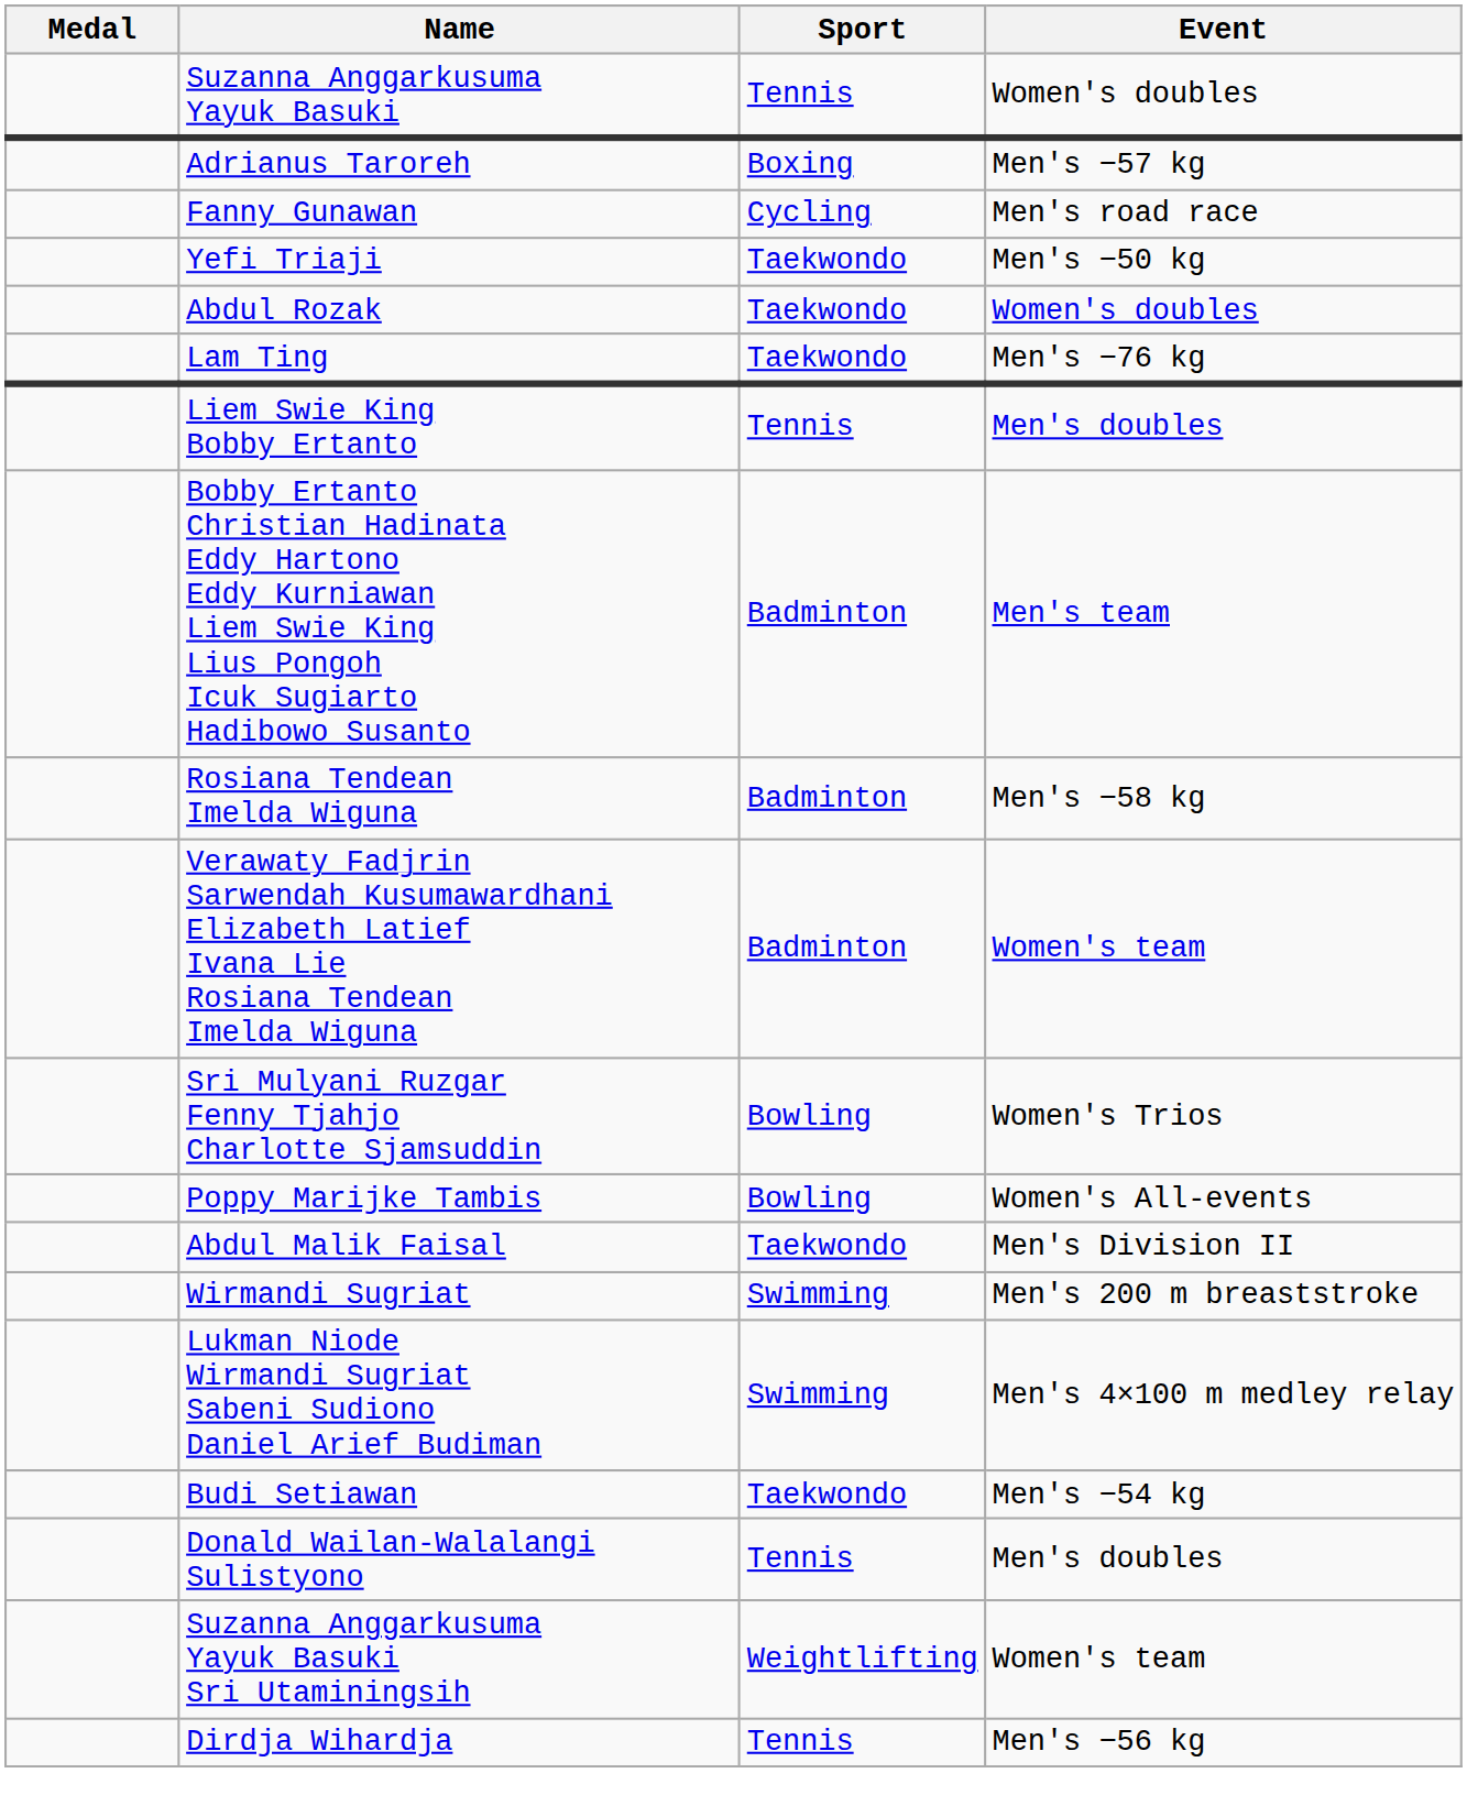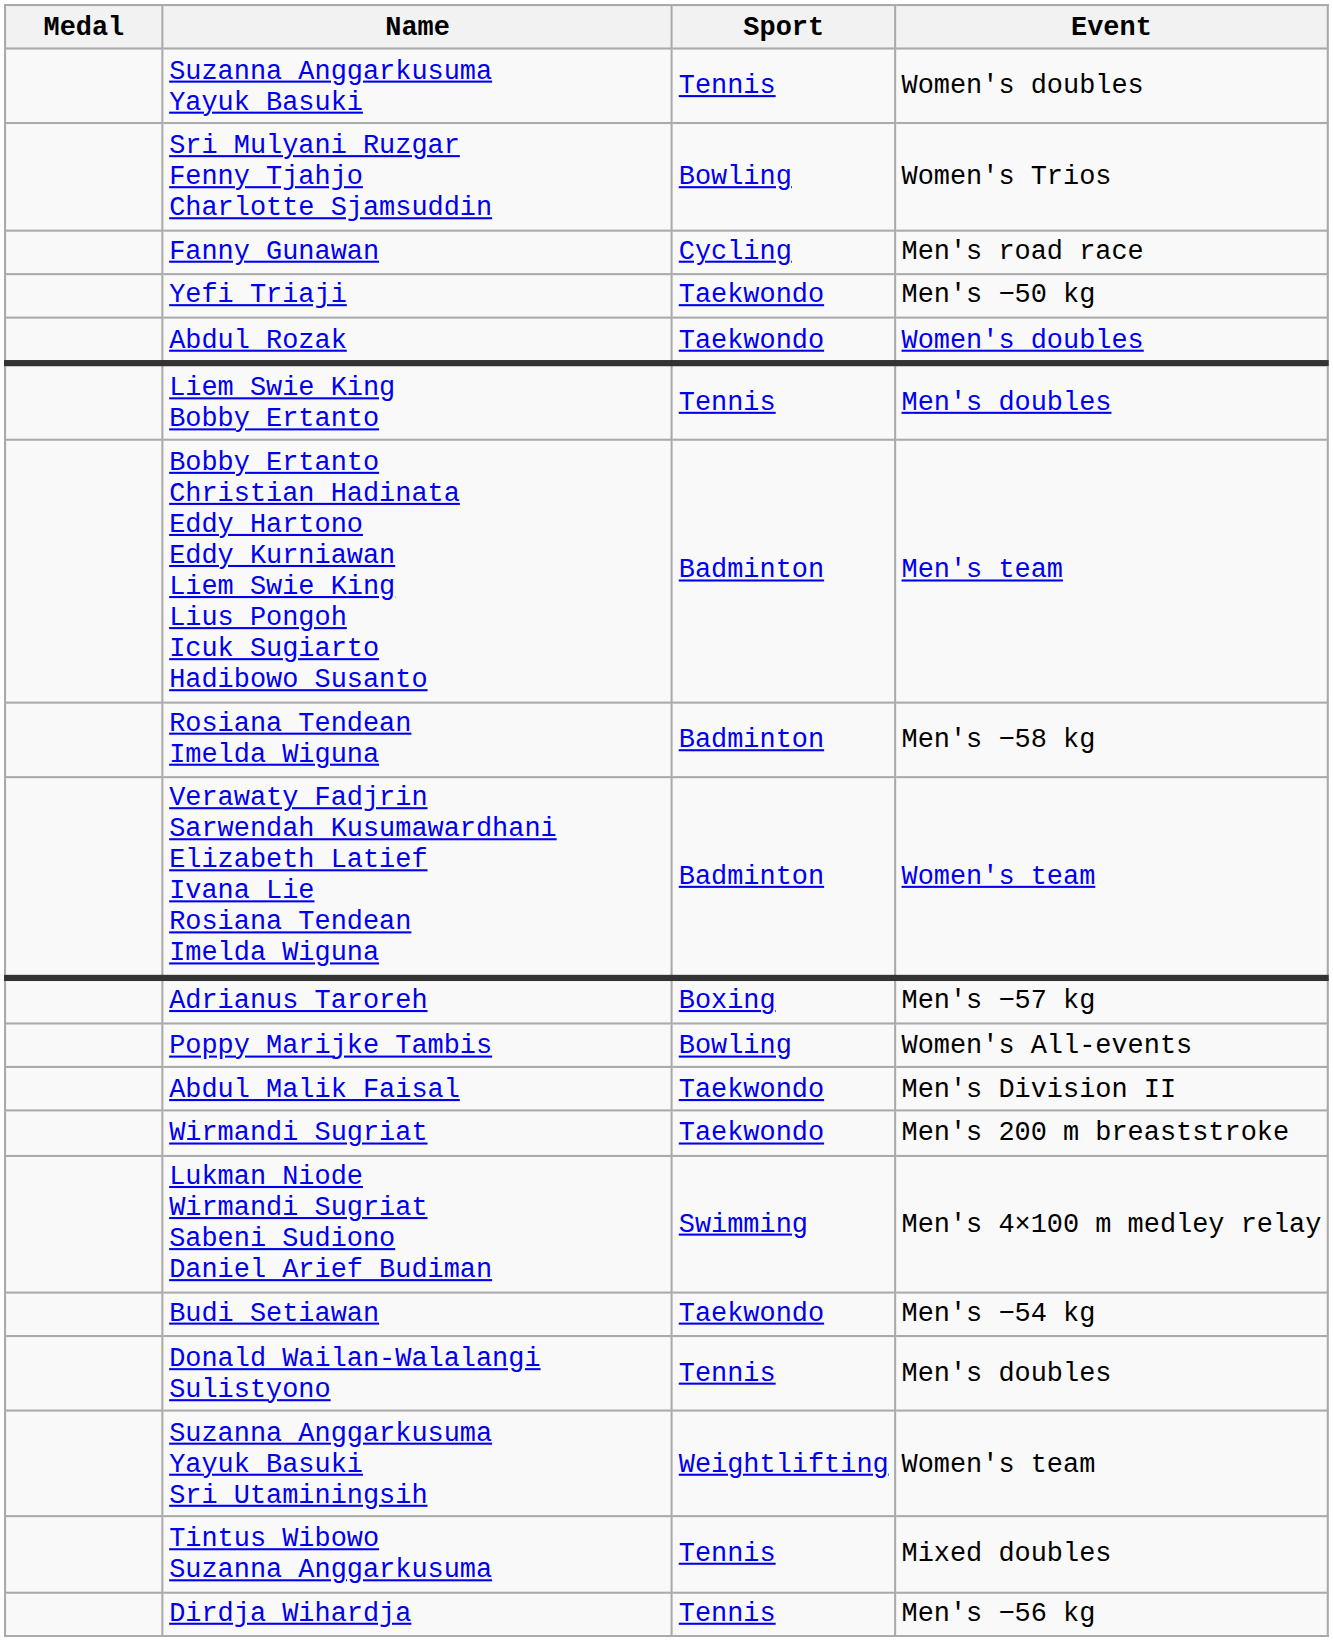 <table class="wikitable sortable" style="text-align:left;">
 <tr>
 <th width="70">Medal</th>
 <th width="240">Name</th>
 <th>Sport</th>
 <th>Event</th>
 </tr>
 <tr>
 <td></td>
 <td><a href='#'>Suzanna Anggarkusuma</a><br><a href='#'>Yayuk Basuki</a></td>
 <td> <a href='#'>Tennis</a></td>
 <td>Women's doubles</td>
 </tr>
-<tr style="border-top: 3px solid #333333;">
+<tr>
 <td></td>
-<td><a href='#'>Adrianus Taroreh</a></td>
-<td> <a href='#'>Boxing</a></td>
-<td>Men's −57 kg</td>
+<td><a href='#'>Sri Mulyani Ruzgar</a><br><a href='#'>Fenny Tjahjo</a><br><a href='#'>Charlotte Sjamsuddin</a></td>
+<td> <a href='#'>Bowling</a></td>
+<td>Women's Trios</td>
 </tr>
 <tr>
 <td></td>
 <td><a href='#'>Fanny Gunawan</a></td>
 <td> <a href='#'>Cycling</a></td>
 <td>Men's road race</td>
 </tr>
 <tr>
 <td></td>
 <td><a href='#'>Yefi Triaji</a></td>
 <td> <a href='#'>Taekwondo</a></td>
 <td>Men's −50 kg</td>
 </tr>
 <tr>
 <td></td>
 <td><a href='#'>Abdul Rozak</a></td>
 <td> <a href='#'>Taekwondo</a></td>
 <td><a href='#'>Women's doubles</a></td>
-</tr>
-<tr>
-<td></td>
-<td><a href='#'>Lam Ting</a></td>
-<td> <a href='#'>Taekwondo</a></td>
-<td>Men's −76 kg</td>
 </tr>
 <tr style="border-top: 3px solid #333333;">
 <td></td>
 <td><a href='#'>Liem Swie King</a><br><a href='#'>Bobby Ertanto</a></td>
 <td> <a href='#'>Tennis</a></td>
 <td><a href='#'>Men's doubles</a></td>
 </tr>
 <tr>
 <td></td>
 <td><a href='#'>Bobby Ertanto</a><br><a href='#'>Christian Hadinata</a><br><a href='#'>Eddy Hartono</a><br><a href='#'>Eddy Kurniawan</a><br><a href='#'>Liem Swie King</a><br><a href='#'>Lius Pongoh</a><br><a href='#'>Icuk Sugiarto</a><br><a href='#'>Hadibowo Susanto</a></td>
 <td> <a href='#'>Badminton</a></td>
 <td><a href='#'>Men's team</a></td>
 </tr>
 <tr>
 <td></td>
 <td><a href='#'>Rosiana Tendean</a><br><a href='#'>Imelda Wiguna</a></td>
 <td> <a href='#'>Badminton</a></td>
 <td>Men's −58 kg</td>
 </tr>
 <tr>
 <td></td>
 <td><a href='#'>Verawaty Fadjrin</a><br><a href='#'>Sarwendah Kusumawardhani</a><br><a href='#'>Elizabeth Latief</a><br><a href='#'>Ivana Lie</a><br><a href='#'>Rosiana Tendean</a><br><a href='#'>Imelda Wiguna</a></td>
 <td>  <a href='#'>Badminton</a></td>
 <td><a href='#'>Women's team</a></td>
 </tr>
-<tr>
+<tr style="border-top: 3px solid #333333;">
 <td></td>
-<td><a href='#'>Sri Mulyani Ruzgar</a><br><a href='#'>Fenny Tjahjo</a><br><a href='#'>Charlotte Sjamsuddin</a></td>
-<td> <a href='#'>Bowling</a></td>
-<td>Women's Trios</td>
+<td><a href='#'>Adrianus Taroreh</a></td>
+<td> <a href='#'>Boxing</a></td>
+<td>Men's −57 kg</td>
 </tr>
 <tr>
 <td></td>
 <td><a href='#'>Poppy Marijke Tambis</a></td>
 <td> <a href='#'>Bowling</a></td>
 <td>Women's All-events</td>
 </tr>
 <tr>
 <td></td>
 <td><a href='#'>Abdul Malik Faisal</a></td>
 <td> <a href='#'>Taekwondo</a></td>
 <td>Men's Division II</td>
 </tr>
 <tr>
 <td></td>
 <td><a href='#'>Wirmandi Sugriat</a></td>
-<td>  <a href='#'>Swimming</a></td>
+<td> <a href='#'>Taekwondo</a></td>
 <td>Men's 200 m breaststroke</td>
 </tr>
 <tr>
 <td></td>
 <td><a href='#'>Lukman Niode</a><br><a href='#'>Wirmandi Sugriat</a><br><a href='#'>Sabeni Sudiono</a><br><a href='#'>Daniel Arief Budiman</a></td>
 <td> <a href='#'>Swimming</a></td>
 <td>Men's 4×100 m medley relay</td>
 </tr>
 <tr>
 <td></td>
 <td><a href='#'>Budi Setiawan</a></td>
 <td>  <a href='#'>Taekwondo</a></td>
 <td>Men's −54 kg</td>
 </tr>
 <tr>
 <td></td>
 <td><a href='#'>Donald Wailan-Walalangi</a><br><a href='#'>Sulistyono</a></td>
 <td>  <a href='#'>Tennis</a></td>
 <td>Men's doubles</td>
 </tr>
 <tr>
 <td></td>
 <td><a href='#'>Suzanna Anggarkusuma</a><br><a href='#'>Yayuk Basuki</a><br><a href='#'>Sri Utaminingsih</a></td>
 <td>  <a href='#'>Weightlifting</a></td>
 <td>Women's team</td>
 </tr>
 <tr>
 <td></td>
+<td><a href='#'>Tintus Wibowo</a><br><a href='#'>Suzanna Anggarkusuma</a></td>
+<td> <a href='#'>Tennis</a></td>
+<td>Mixed doubles</td>
+</tr>
+<tr>
+<td></td>
 <td><a href='#'>Dirdja Wihardja</a></td>
 <td> <a href='#'>Tennis</a></td>
 <td>Men's −56 kg</td>
 </tr>
 <tr>
 </tr>
 </table>
